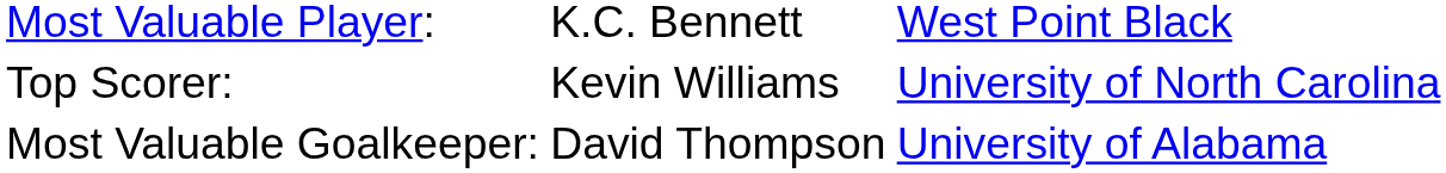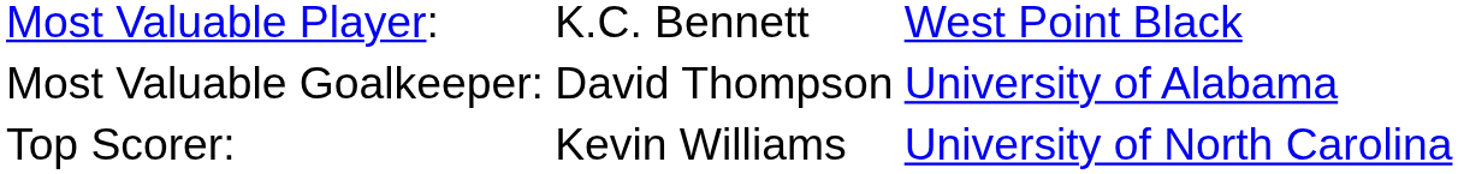 <table>
 <tr>
 <td><a href='#'>Most Valuable Player</a>:</td>
 <td>K.C. Bennett</td>
 <td><a href='#'>West Point Black</a></td>
 </tr>
 <tr>
+<td>Most Valuable Goalkeeper:</td>
+<td>David Thompson</td>
+<td><a href='#'>University of Alabama</a></td>
+</tr>
+<tr>
 <td>Top Scorer:</td>
 <td>Kevin Williams</td>
 <td><a href='#'>University of North Carolina</a></td>
 </tr>
-<tr>
-<td>Most Valuable Goalkeeper:</td>
-<td>David Thompson</td>
-<td><a href='#'>University of Alabama</a></td>
-</tr>
 </table>
